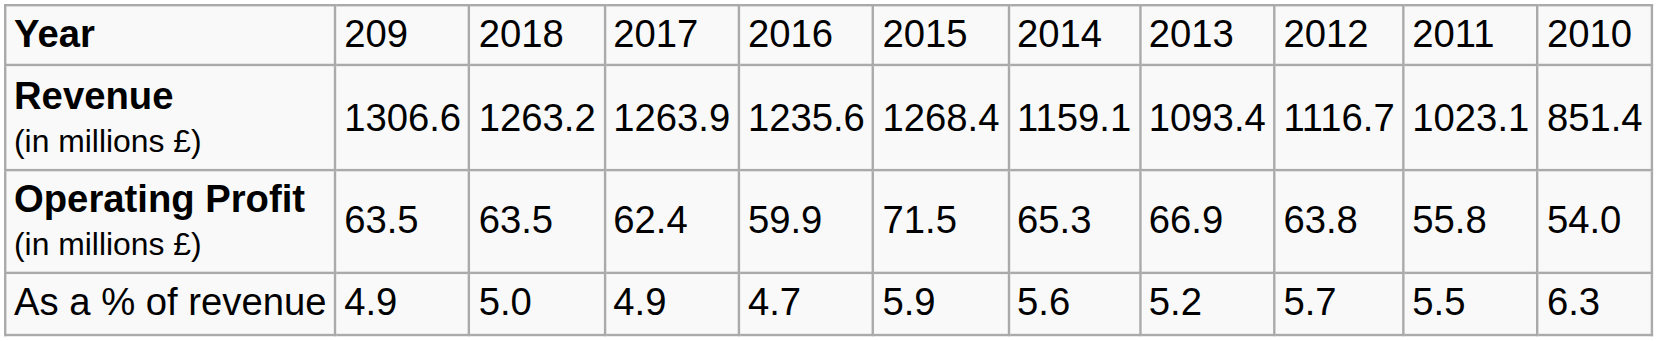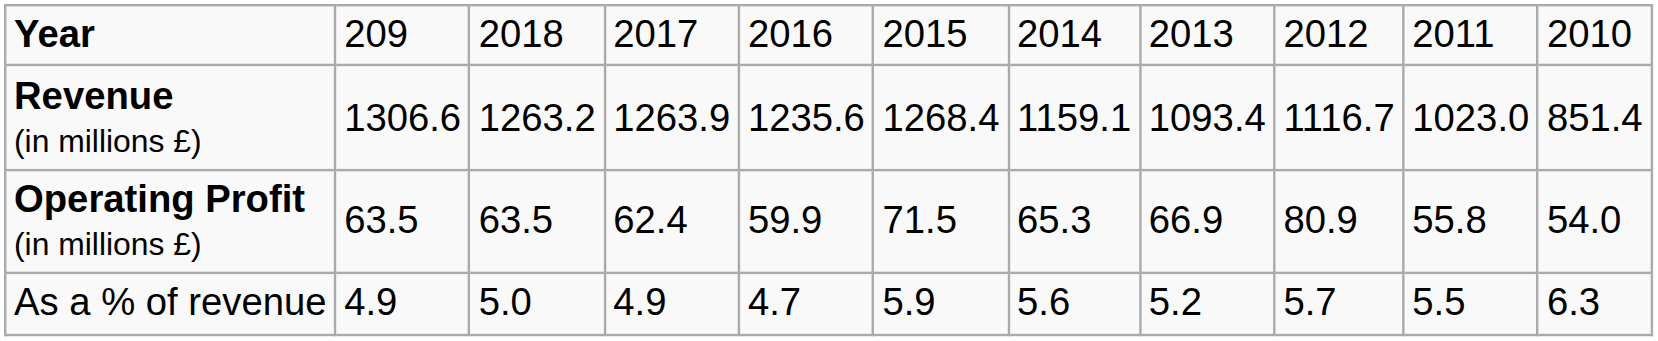 <table class="wikitable">
 <tr>
 <td><strong>Year</strong></td>
 <td>209</td>
 <td>2018</td>
 <td>2017</td>
 <td>2016</td>
 <td>2015</td>
 <td>2014</td>
 <td>2013</td>
 <td>2012</td>
 <td>2011</td>
 <td>2010</td>
 </tr>
 <tr>
 <td><strong>Revenue</strong><br><small>(in millions £)</small></td>
 <td>1306.6</td>
 <td>1263.2</td>
 <td>1263.9</td>
 <td>1235.6</td>
 <td>1268.4</td>
 <td>1159.1</td>
 <td>1093.4</td>
 <td>1116.7</td>
-<td>1023.1</td>
+<td>1023.0</td>
 <td>851.4</td>
 </tr>
 <tr>
 <td><strong>Operating Profit</strong><br><small>(in millions £)</small></td>
 <td>63.5</td>
 <td>63.5</td>
 <td>62.4</td>
 <td>59.9</td>
 <td>71.5</td>
 <td>65.3</td>
 <td>66.9</td>
-<td>63.8</td>
+<td>80.9</td>
 <td>55.8</td>
 <td>54.0</td>
 </tr>
 <tr>
 <td>As a % of revenue</td>
 <td>4.9</td>
 <td>5.0</td>
 <td>4.9</td>
 <td>4.7</td>
 <td>5.9</td>
 <td>5.6</td>
 <td>5.2</td>
 <td>5.7</td>
 <td>5.5</td>
 <td>6.3</td>
 </tr>
 </table>
